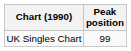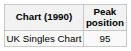 <table class="wikitable sortable">
 <tr>
 <th>Chart (1990)</th>
 <th>Peak<br>position</th>
 </tr>
 <tr>
 <td align="left">UK Singles Chart</td>
-<td style="text-align:center;">99</td>
+<td style="text-align:center;">95</td>
 </tr>
 </table>
